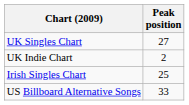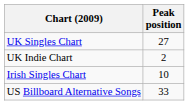 <table class="wikitable sortable">
 <tr>
 <th style="text-align:center;">Chart (2009)</th>
 <th style="text-align:center;">Peak<br>position</th>
 </tr>
 <tr>
 <td align="left"><a href='#'>UK Singles Chart</a></td>
 <td style="text-align:center;">27</td>
 </tr>
 <tr>
 <td align="left">UK Indie Chart</td>
 <td style="text-align:center;">2</td>
 </tr>
 <tr>
 <td align="left"><a href='#'>Irish Singles Chart</a></td>
-<td style="text-align:center;">25</td>
+<td style="text-align:center;">10</td>
 </tr>
 <tr>
 <td align="left">US <a href='#'>Billboard Alternative Songs</a></td>
 <td style="text-align:center;">33</td>
 </tr>
 </table>
